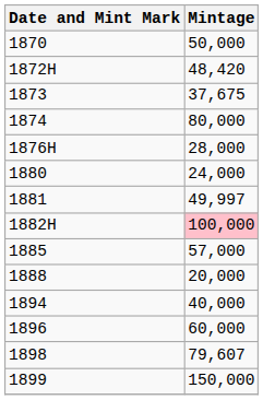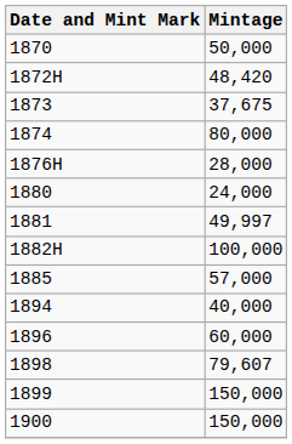 <table class="wikitable">
 <tr>
 <th>Date and Mint Mark</th>
 <th>Mintage</th>
 </tr>
 <tr>
 <td>1870</td>
 <td>50,000</td>
 </tr>
 <tr>
 <td>1872H</td>
 <td>48,420</td>
 </tr>
 <tr>
 <td>1873</td>
 <td>37,675</td>
 </tr>
 <tr>
 <td>1874</td>
 <td>80,000</td>
 </tr>
 <tr>
 <td>1876H</td>
 <td>28,000</td>
 </tr>
 <tr>
 <td>1880</td>
 <td>24,000</td>
 </tr>
 <tr>
 <td>1881</td>
 <td>49,997</td>
 </tr>
 <tr>
 <td>1882H</td>
-<td style="background: pink;">100,000</td>
+<td>100,000</td>
 </tr>
 <tr>
 <td>1885</td>
 <td>57,000</td>
-</tr>
-<tr>
-<td>1888</td>
-<td>20,000</td>
 </tr>
 <tr>
 <td>1894</td>
 <td>40,000</td>
 </tr>
 <tr>
 <td>1896</td>
 <td>60,000</td>
 </tr>
 <tr>
 <td>1898</td>
 <td>79,607</td>
 </tr>
 <tr>
 <td>1899</td>
 <td>150,000</td>
 </tr>
 <tr>
+<td>1900</td>
+<td>150,000</td>
+</tr>
+<tr>
 </tr>
 </table>
